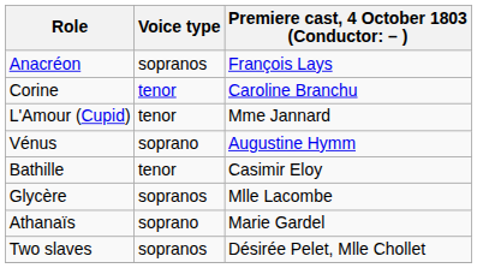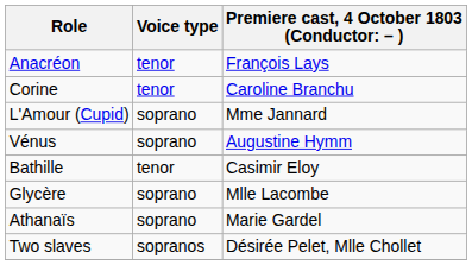 <table class="wikitable">
 <tr>
 <th>Role</th>
 <th>Voice type</th>
 <th>Premiere cast, 4 October 1803<br>(Conductor: – )</th>
 </tr>
 <tr>
 <td><a href='#'>Anacréon</a></td>
-<td>sopranos</td>
+<td><a href='#'>tenor</a></td>
 <td><a href='#'>François Lays</a></td>
 </tr>
 <tr>
 <td>Corine</td>
 <td><a href='#'>tenor</a></td>
 <td><a href='#'>Caroline Branchu</a></td>
 </tr>
 <tr>
 <td>L'Amour (<a href='#'>Cupid</a>)</td>
-<td>tenor</td>
+<td>soprano</td>
 <td>Mme Jannard</td>
 </tr>
 <tr>
 <td>Vénus</td>
 <td>soprano</td>
 <td><a href='#'>Augustine Hymm</a></td>
 </tr>
 <tr>
 <td>Bathille</td>
 <td>tenor</td>
 <td>Casimir Eloy</td>
 </tr>
 <tr>
 <td>Glycère</td>
-<td>sopranos</td>
+<td>soprano</td>
 <td>Mlle Lacombe</td>
 </tr>
 <tr>
 <td>Athanaïs</td>
 <td>soprano</td>
 <td>Marie Gardel</td>
 </tr>
 <tr>
 <td>Two slaves</td>
 <td>sopranos</td>
 <td>Désirée Pelet, Mlle Chollet</td>
 </tr>
 <tr>
 </tr>
 </table>
